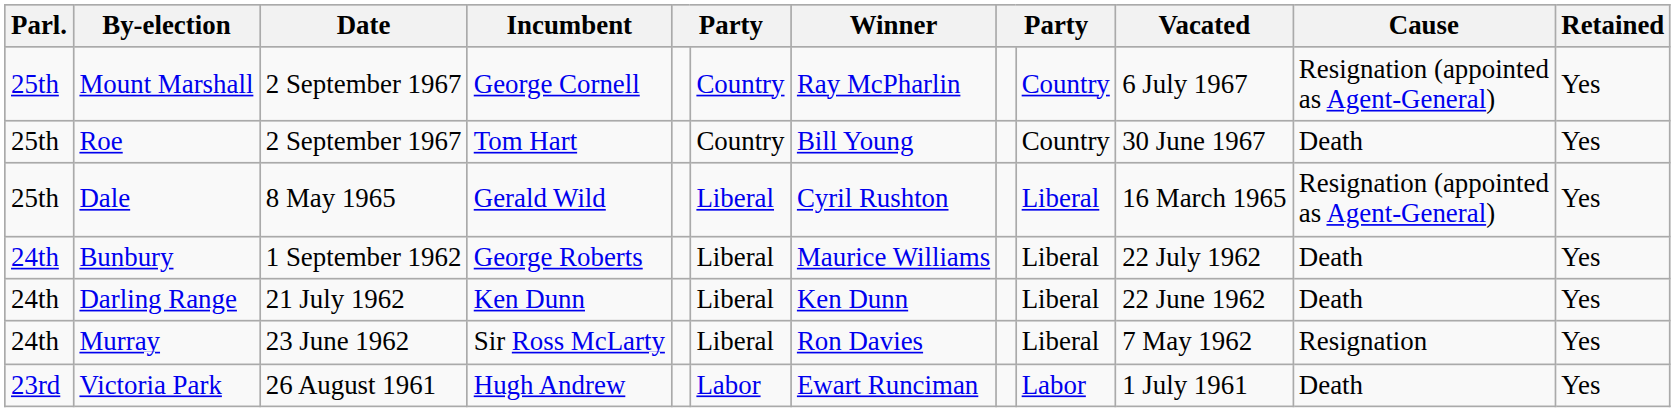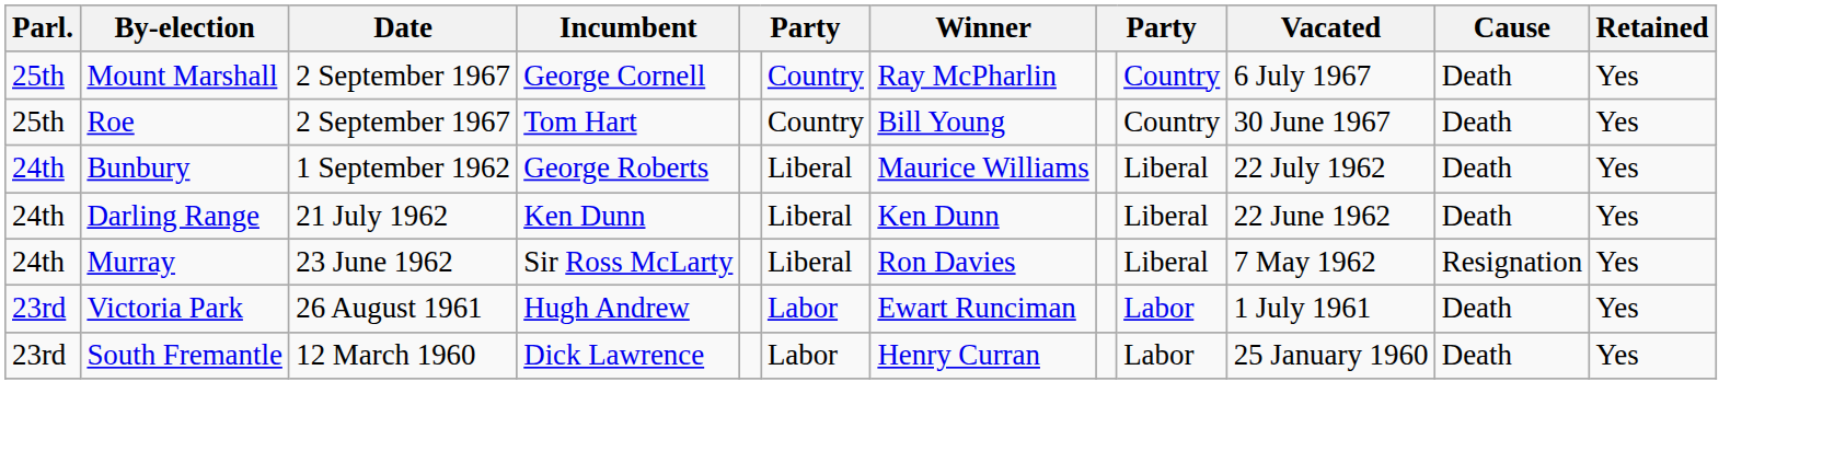 <table class="wikitable">
 <tr>
 <th>Parl.</th>
 <th>By-election</th>
 <th>Date</th>
 <th>Incumbent</th>
 <th colspan=2>Party</th>
 <th>Winner</th>
 <th colspan=2>Party</th>
 <th>Vacated</th>
 <th>Cause</th>
 <th>Retained</th>
 </tr>
 <tr>
 <td><a href='#'>25th</a></td>
 <td><a href='#'>Mount Marshall</a></td>
 <td>2 September 1967</td>
 <td><a href='#'>George Cornell</a></td>
 <td> </td>
 <td><a href='#'>Country</a></td>
 <td><a href='#'>Ray McPharlin</a></td>
 <td> </td>
 <td><a href='#'>Country</a></td>
 <td>6 July 1967</td>
-<td>Resignation (appointed<br>as <a href='#'>Agent-General</a>)</td>
+<td>Death</td>
 <td>Yes</td>
 </tr>
 <tr>
 <td>25th</td>
 <td><a href='#'>Roe</a></td>
 <td>2 September 1967</td>
 <td><a href='#'>Tom Hart</a></td>
 <td> </td>
 <td>Country</td>
 <td><a href='#'>Bill Young</a></td>
 <td> </td>
 <td>Country</td>
 <td>30 June 1967</td>
 <td>Death</td>
-<td>Yes</td>
-</tr>
-<tr>
-<td>25th</td>
-<td><a href='#'>Dale</a></td>
-<td>8 May 1965</td>
-<td><a href='#'>Gerald Wild</a></td>
-<td> </td>
-<td><a href='#'>Liberal</a></td>
-<td><a href='#'>Cyril Rushton</a></td>
-<td> </td>
-<td><a href='#'>Liberal</a></td>
-<td>16 March 1965</td>
-<td>Resignation (appointed<br>as <a href='#'>Agent-General</a>)</td>
 <td>Yes</td>
 </tr>
 <tr>
 <td><a href='#'>24th</a></td>
 <td><a href='#'>Bunbury</a></td>
 <td>1 September 1962</td>
 <td><a href='#'>George Roberts</a></td>
 <td> </td>
 <td>Liberal</td>
 <td><a href='#'>Maurice Williams</a></td>
 <td> </td>
 <td>Liberal</td>
 <td>22 July 1962</td>
 <td>Death</td>
 <td>Yes</td>
 </tr>
 <tr>
 <td>24th</td>
 <td><a href='#'>Darling Range</a></td>
 <td>21 July 1962</td>
 <td><a href='#'>Ken Dunn</a></td>
 <td> </td>
 <td>Liberal</td>
 <td><a href='#'>Ken Dunn</a></td>
 <td> </td>
 <td>Liberal</td>
 <td>22 June 1962</td>
 <td>Death</td>
 <td>Yes</td>
 </tr>
 <tr>
 <td>24th</td>
 <td><a href='#'>Murray</a></td>
 <td>23 June 1962</td>
 <td>Sir <a href='#'>Ross McLarty</a></td>
 <td> </td>
 <td>Liberal</td>
 <td><a href='#'>Ron Davies</a></td>
 <td> </td>
 <td>Liberal</td>
 <td>7 May 1962</td>
 <td>Resignation</td>
 <td>Yes</td>
 </tr>
 <tr>
 <td><a href='#'>23rd</a></td>
 <td><a href='#'>Victoria Park</a></td>
 <td>26 August 1961</td>
 <td><a href='#'>Hugh Andrew</a></td>
 <td> </td>
 <td><a href='#'>Labor</a></td>
 <td><a href='#'>Ewart Runciman</a></td>
 <td> </td>
 <td><a href='#'>Labor</a></td>
 <td>1 July 1961</td>
 <td>Death</td>
 <td>Yes</td>
 </tr>
+<tr>
+<td>23rd</td>
+<td><a href='#'>South Fremantle</a></td>
+<td>12 March 1960</td>
+<td><a href='#'>Dick Lawrence</a></td>
+<td> </td>
+<td>Labor</td>
+<td><a href='#'>Henry Curran</a></td>
+<td> </td>
+<td>Labor</td>
+<td>25 January 1960</td>
+<td>Death</td>
+<td>Yes</td>
+</tr>
 </table>
